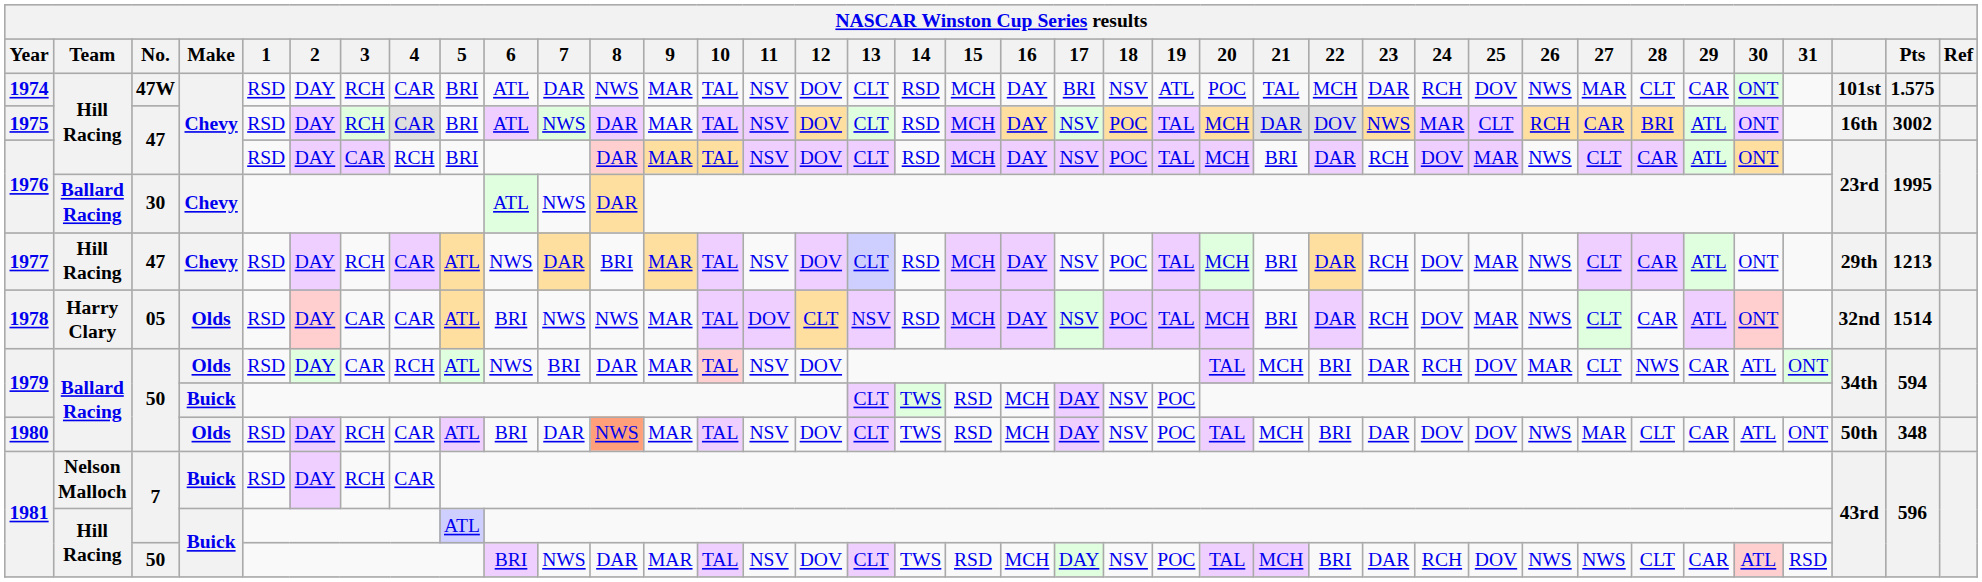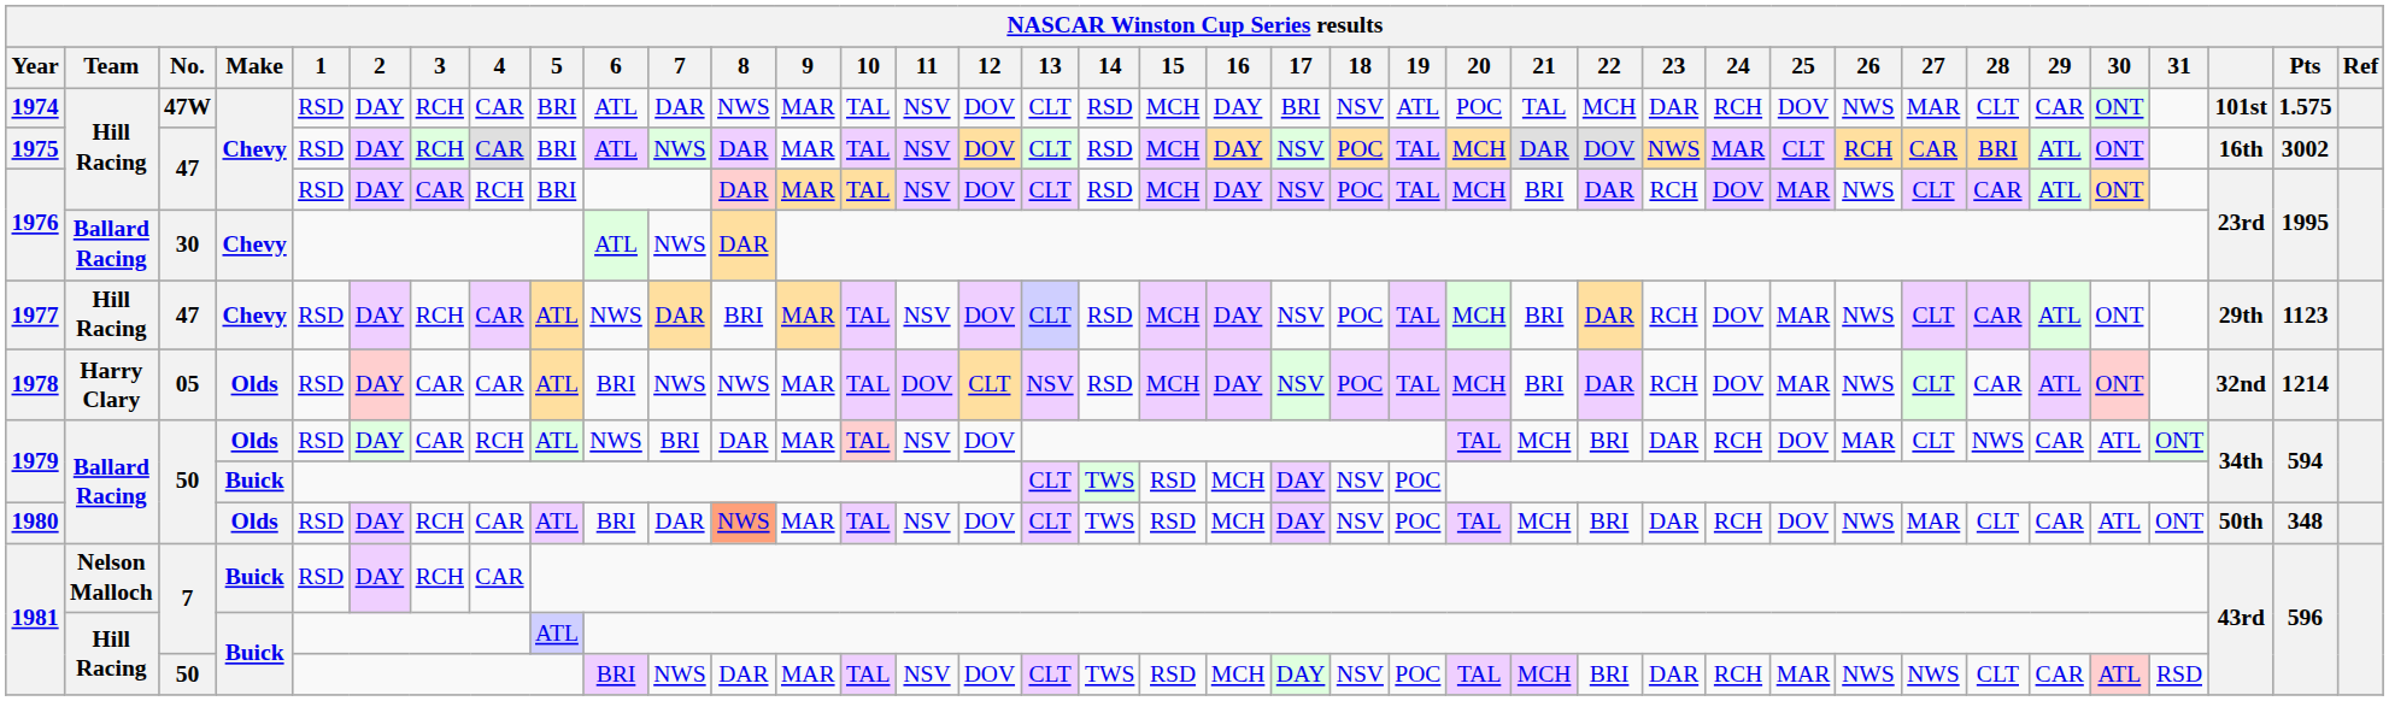 <table class="wikitable" style="text-align:center; font-size:75%">
 <tr>
 <th colspan=40><a href='#'>NASCAR Winston Cup Series</a> results</th>
 </tr>
 <tr>
 <th>Year</th>
 <th>Team</th>
 <th>No.</th>
 <th>Make</th>
 <th>1</th>
 <th>2</th>
 <th>3</th>
 <th>4</th>
 <th>5</th>
 <th>6</th>
 <th>7</th>
 <th>8</th>
 <th>9</th>
 <th>10</th>
 <th>11</th>
 <th>12</th>
 <th>13</th>
 <th>14</th>
 <th>15</th>
 <th>16</th>
 <th>17</th>
 <th>18</th>
 <th>19</th>
 <th>20</th>
 <th>21</th>
 <th>22</th>
 <th>23</th>
 <th>24</th>
 <th>25</th>
 <th>26</th>
 <th>27</th>
 <th>28</th>
 <th>29</th>
 <th>30</th>
 <th>31</th>
 <th></th>
 <th>Pts</th>
 <th>Ref</th>
 </tr>
 <tr>
 <th><a href='#'>1974</a></th>
 <th rowspan=3>Hill Racing</th>
 <th>47W</th>
 <th rowspan=3><a href='#'>Chevy</a></th>
 <td><a href='#'>RSD</a></td>
 <td><a href='#'>DAY</a></td>
 <td><a href='#'>RCH</a></td>
 <td><a href='#'>CAR</a></td>
 <td><a href='#'>BRI</a></td>
 <td><a href='#'>ATL</a></td>
 <td><a href='#'>DAR</a></td>
 <td><a href='#'>NWS</a></td>
 <td><a href='#'>MAR</a></td>
 <td><a href='#'>TAL</a></td>
 <td><a href='#'>NSV</a></td>
 <td><a href='#'>DOV</a></td>
 <td><a href='#'>CLT</a></td>
 <td><a href='#'>RSD</a></td>
 <td><a href='#'>MCH</a></td>
 <td><a href='#'>DAY</a></td>
 <td><a href='#'>BRI</a></td>
 <td><a href='#'>NSV</a></td>
 <td><a href='#'>ATL</a></td>
 <td><a href='#'>POC</a></td>
 <td><a href='#'>TAL</a></td>
 <td><a href='#'>MCH</a></td>
 <td><a href='#'>DAR</a></td>
 <td><a href='#'>RCH</a></td>
 <td><a href='#'>DOV</a></td>
 <td><a href='#'>NWS</a></td>
 <td><a href='#'>MAR</a></td>
 <td><a href='#'>CLT</a></td>
 <td><a href='#'>CAR</a></td>
 <td style="background:#DFFFDF;"><a href='#'>ONT</a><br></td>
 <td></td>
 <th>101st</th>
 <th>1.575</th>
 <th></th>
 </tr>
 <tr>
 <th><a href='#'>1975</a></th>
 <th rowspan=2>47</th>
 <td><a href='#'>RSD</a></td>
 <td style="background:#EFCFFF;"><a href='#'>DAY</a><br></td>
 <td style="background:#DFFFDF;"><a href='#'>RCH</a><br></td>
 <td style="background:#DFDFDF;"><a href='#'>CAR</a><br></td>
 <td><a href='#'>BRI</a></td>
 <td style="background:#EFCFFF;"><a href='#'>ATL</a><br></td>
 <td style="background:#DFFFDF;"><a href='#'>NWS</a><br></td>
 <td style="background:#EFCFFF;"><a href='#'>DAR</a><br></td>
 <td><a href='#'>MAR</a></td>
 <td style="background:#EFCFFF;"><a href='#'>TAL</a><br></td>
 <td style="background:#EFCFFF;"><a href='#'>NSV</a><br></td>
 <td style="background:#FFDF9F;"><a href='#'>DOV</a><br></td>
 <td style="background:#DFFFDF;"><a href='#'>CLT</a><br></td>
 <td><a href='#'>RSD</a></td>
 <td style="background:#EFCFFF;"><a href='#'>MCH</a><br></td>
 <td style="background:#FFDF9F;"><a href='#'>DAY</a><br></td>
 <td style="background:#DFFFDF;"><a href='#'>NSV</a><br></td>
 <td style="background:#FFDF9F;"><a href='#'>POC</a><br></td>
 <td style="background:#EFCFFF;"><a href='#'>TAL</a><br></td>
 <td style="background:#FFDF9F;"><a href='#'>MCH</a><br></td>
 <td style="background:#DFDFDF;"><a href='#'>DAR</a><br></td>
 <td style="background:#DFDFDF;"><a href='#'>DOV</a><br></td>
 <td style="background:#FFDF9F;"><a href='#'>NWS</a><br></td>
 <td style="background:#EFCFFF;"><a href='#'>MAR</a><br></td>
 <td style="background:#EFCFFF;"><a href='#'>CLT</a><br></td>
 <td style="background:#FFDF9F;"><a href='#'>RCH</a><br></td>
 <td style="background:#FFDF9F;"><a href='#'>CAR</a><br></td>
 <td style="background:#FFDF9F;"><a href='#'>BRI</a><br></td>
 <td style="background:#DFFFDF;"><a href='#'>ATL</a><br></td>
 <td style="background:#EFCFFF;"><a href='#'>ONT</a><br></td>
 <td></td>
 <th>16th</th>
 <th>3002</th>
 <th></th>
 </tr>
 <tr>
 <th rowspan=2><a href='#'>1976</a></th>
 <td><a href='#'>RSD</a></td>
 <td style="background:#EFCFFF;"><a href='#'>DAY</a><br></td>
 <td style="background:#EFCFFF;"><a href='#'>CAR</a><br></td>
 <td><a href='#'>RCH</a></td>
 <td><a href='#'>BRI</a></td>
 <td colspan=2></td>
 <td style="background:#FFCFCF;"><a href='#'>DAR</a><br></td>
 <td style="background:#FFDF9F;"><a href='#'>MAR</a><br></td>
 <td style="background:#FFDF9F;"><a href='#'>TAL</a><br></td>
 <td style="background:#EFCFFF;"><a href='#'>NSV</a><br></td>
 <td style="background:#EFCFFF;"><a href='#'>DOV</a><br></td>
 <td style="background:#EFCFFF;"><a href='#'>CLT</a><br></td>
 <td><a href='#'>RSD</a></td>
 <td style="background:#EFCFFF;"><a href='#'>MCH</a><br></td>
 <td style="background:#EFCFFF;"><a href='#'>DAY</a><br></td>
 <td style="background:#EFCFFF;"><a href='#'>NSV</a><br></td>
 <td style="background:#EFCFFF;"><a href='#'>POC</a><br></td>
 <td style="background:#EFCFFF;"><a href='#'>TAL</a><br></td>
 <td style="background:#EFCFFF;"><a href='#'>MCH</a><br></td>
 <td><a href='#'>BRI</a></td>
 <td style="background:#EFCFFF;"><a href='#'>DAR</a><br></td>
 <td><a href='#'>RCH</a></td>
 <td style="background:#EFCFFF;"><a href='#'>DOV</a><br></td>
 <td style="background:#EFCFFF;"><a href='#'>MAR</a><br></td>
 <td><a href='#'>NWS</a></td>
 <td style="background:#EFCFFF;"><a href='#'>CLT</a><br></td>
 <td style="background:#EFCFFF;"><a href='#'>CAR</a><br></td>
 <td style="background:#DFFFDF;"><a href='#'>ATL</a><br></td>
 <td style="background:#FFDF9F;"><a href='#'>ONT</a><br></td>
 <td></td>
 <th rowspan=2>23rd</th>
 <th rowspan=2>1995</th>
 <th rowspan=2></th>
 </tr>
 <tr>
 <th><a href='#'>Ballard Racing</a></th>
 <th>30</th>
 <th><a href='#'>Chevy</a></th>
 <td colspan=5></td>
 <td style="background:#DFFFDF;"><a href='#'>ATL</a><br></td>
 <td><a href='#'>NWS</a></td>
 <td style="background:#FFDF9F;"><a href='#'>DAR</a><br></td>
 <td colspan=23></td>
 </tr>
 <tr>
 <th><a href='#'>1977</a></th>
 <th>Hill Racing</th>
 <th>47</th>
 <th><a href='#'>Chevy</a></th>
 <td><a href='#'>RSD</a></td>
 <td style="background:#EFCFFF;"><a href='#'>DAY</a><br></td>
 <td><a href='#'>RCH</a></td>
 <td style="background:#EFCFFF;"><a href='#'>CAR</a><br></td>
 <td style="background:#FFDF9F;"><a href='#'>ATL</a><br></td>
 <td><a href='#'>NWS</a></td>
 <td style="background:#FFDF9F;"><a href='#'>DAR</a><br></td>
 <td><a href='#'>BRI</a></td>
 <td style="background:#FFDF9F;"><a href='#'>MAR</a><br></td>
 <td style="background:#EFCFFF;"><a href='#'>TAL</a><br></td>
 <td><a href='#'>NSV</a></td>
 <td style="background:#EFCFFF;"><a href='#'>DOV</a><br></td>
 <td style="background:#CFCFFF;"><a href='#'>CLT</a><br></td>
 <td><a href='#'>RSD</a></td>
 <td style="background:#EFCFFF;"><a href='#'>MCH</a><br></td>
 <td style="background:#EFCFFF;"><a href='#'>DAY</a><br></td>
 <td><a href='#'>NSV</a></td>
 <td><a href='#'>POC</a></td>
 <td style="background:#EFCFFF;"><a href='#'>TAL</a><br></td>
 <td style="background:#DFFFDF;"><a href='#'>MCH</a><br></td>
 <td><a href='#'>BRI</a></td>
 <td style="background:#FFDF9F;"><a href='#'>DAR</a><br></td>
 <td><a href='#'>RCH</a></td>
 <td><a href='#'>DOV</a></td>
 <td><a href='#'>MAR</a></td>
 <td><a href='#'>NWS</a></td>
 <td style="background:#EFCFFF;"><a href='#'>CLT</a><br></td>
 <td style="background:#EFCFFF;"><a href='#'>CAR</a><br></td>
 <td style="background:#DFFFDF;"><a href='#'>ATL</a><br></td>
 <td><a href='#'>ONT</a></td>
 <td></td>
 <th>29th</th>
-<th>1213</th>
+<th>1123</th>
 <th></th>
 </tr>
 <tr>
 <th><a href='#'>1978</a></th>
 <th>Harry Clary</th>
 <th>05</th>
 <th><a href='#'>Olds</a></th>
 <td><a href='#'>RSD</a></td>
 <td style="background:#FFCFCF;"><a href='#'>DAY</a><br></td>
 <td><a href='#'>CAR</a></td>
 <td><a href='#'>CAR</a></td>
 <td style="background:#FFDF9F;"><a href='#'>ATL</a><br></td>
 <td><a href='#'>BRI</a></td>
 <td><a href='#'>NWS</a></td>
 <td><a href='#'>NWS</a></td>
 <td><a href='#'>MAR</a></td>
 <td style="background:#EFCFFF;"><a href='#'>TAL</a><br></td>
 <td style="background:#EFCFFF;"><a href='#'>DOV</a><br></td>
 <td style="background:#FFDF9F;"><a href='#'>CLT</a><br></td>
 <td style="background:#EFCFFF;"><a href='#'>NSV</a><br></td>
 <td><a href='#'>RSD</a></td>
 <td style="background:#EFCFFF;"><a href='#'>MCH</a><br></td>
 <td style="background:#EFCFFF;"><a href='#'>DAY</a><br></td>
 <td style="background:#DFFFDF;"><a href='#'>NSV</a><br></td>
 <td style="background:#EFCFFF;"><a href='#'>POC</a><br></td>
 <td style="background:#EFCFFF;"><a href='#'>TAL</a><br></td>
 <td style="background:#EFCFFF;"><a href='#'>MCH</a><br></td>
 <td><a href='#'>BRI</a></td>
 <td style="background:#EFCFFF;"><a href='#'>DAR</a><br></td>
 <td><a href='#'>RCH</a></td>
 <td><a href='#'>DOV</a></td>
 <td><a href='#'>MAR</a></td>
 <td><a href='#'>NWS</a></td>
 <td style="background:#DFFFDF;"><a href='#'>CLT</a><br></td>
 <td><a href='#'>CAR</a></td>
 <td style="background:#EFCFFF;"><a href='#'>ATL</a><br></td>
 <td style="background:#FFCFCF;"><a href='#'>ONT</a><br></td>
 <td></td>
 <th>32nd</th>
-<th>1514</th>
+<th>1214</th>
 <th></th>
 </tr>
 <tr>
 <th rowspan=2><a href='#'>1979</a></th>
 <th rowspan=3><a href='#'>Ballard Racing</a></th>
 <th rowspan=3>50</th>
 <th><a href='#'>Olds</a></th>
 <td><a href='#'>RSD</a></td>
 <td style="background:#DFFFDF;"><a href='#'>DAY</a><br></td>
 <td><a href='#'>CAR</a></td>
 <td><a href='#'>RCH</a></td>
 <td style="background:#DFFFDF;"><a href='#'>ATL</a><br></td>
 <td><a href='#'>NWS</a></td>
 <td><a href='#'>BRI</a></td>
 <td><a href='#'>DAR</a></td>
 <td><a href='#'>MAR</a></td>
 <td style="background:#FFCFCF;"><a href='#'>TAL</a><br></td>
 <td><a href='#'>NSV</a></td>
 <td><a href='#'>DOV</a></td>
 <td colspan=7></td>
 <td style="background:#EFCFFF;"><a href='#'>TAL</a><br></td>
 <td><a href='#'>MCH</a></td>
 <td><a href='#'>BRI</a></td>
 <td><a href='#'>DAR</a></td>
 <td><a href='#'>RCH</a></td>
 <td><a href='#'>DOV</a></td>
 <td><a href='#'>MAR</a></td>
 <td><a href='#'>CLT</a></td>
 <td><a href='#'>NWS</a></td>
 <td><a href='#'>CAR</a></td>
 <td><a href='#'>ATL</a></td>
 <td style="background:#DFFFDF;"><a href='#'>ONT</a><br></td>
 <th rowspan=2>34th</th>
 <th rowspan=2>594</th>
 <th rowspan=2></th>
 </tr>
 <tr>
 <th><a href='#'>Buick</a></th>
 <td colspan=12></td>
 <td style="background:#EFCFFF;"><a href='#'>CLT</a><br></td>
 <td style="background:#DFFFDF;"><a href='#'>TWS</a><br></td>
 <td><a href='#'>RSD</a></td>
 <td><a href='#'>MCH</a></td>
 <td style="background:#EFCFFF;"><a href='#'>DAY</a><br></td>
 <td><a href='#'>NSV</a></td>
 <td><a href='#'>POC</a></td>
 <td colspan=12></td>
 </tr>
 <tr>
 <th><a href='#'>1980</a></th>
 <th><a href='#'>Olds</a></th>
 <td><a href='#'>RSD</a></td>
 <td style="background:#EFCFFF;"><a href='#'>DAY</a><br></td>
 <td><a href='#'>RCH</a></td>
 <td><a href='#'>CAR</a></td>
 <td style="background:#EFCFFF;"><a href='#'>ATL</a><br></td>
 <td><a href='#'>BRI</a></td>
 <td><a href='#'>DAR</a></td>
 <td style="background: lightsalmon;"><a href='#'>NWS</a></td>
 <td><a href='#'>MAR</a></td>
 <td style="background:#EFCFFF;"><a href='#'>TAL</a><br></td>
 <td><a href='#'>NSV</a></td>
 <td><a href='#'>DOV</a></td>
 <td style="background:#EFCFFF;"><a href='#'>CLT</a><br></td>
 <td><a href='#'>TWS</a></td>
 <td><a href='#'>RSD</a></td>
 <td><a href='#'>MCH</a></td>
 <td style="background:#EFCFFF;"><a href='#'>DAY</a><br></td>
 <td><a href='#'>NSV</a></td>
 <td><a href='#'>POC</a></td>
 <td style="background:#EFCFFF;"><a href='#'>TAL</a><br></td>
 <td><a href='#'>MCH</a></td>
 <td><a href='#'>BRI</a></td>
 <td><a href='#'>DAR</a></td>
-<td><a href='#'>DOV</a></td>
+<td><a href='#'>RCH</a></td>
 <td><a href='#'>DOV</a></td>
 <td><a href='#'>NWS</a></td>
 <td><a href='#'>MAR</a></td>
 <td><a href='#'>CLT</a></td>
 <td><a href='#'>CAR</a></td>
 <td><a href='#'>ATL</a></td>
 <td><a href='#'>ONT</a></td>
 <th>50th</th>
 <th>348</th>
 <th></th>
 </tr>
 <tr>
 <th rowspan=3><a href='#'>1981</a></th>
 <th>Nelson Malloch</th>
 <th rowspan=2>7</th>
 <th><a href='#'>Buick</a></th>
 <td><a href='#'>RSD</a></td>
 <td style="background:#EFCFFF;"><a href='#'>DAY</a><br></td>
 <td><a href='#'>RCH</a></td>
 <td><a href='#'>CAR</a></td>
 <td colspan=27></td>
 <th rowspan=3>43rd</th>
 <th rowspan=3>596</th>
 <th rowspan=3></th>
 </tr>
 <tr>
 <th rowspan=2>Hill Racing</th>
 <th rowspan=2><a href='#'>Buick</a></th>
 <td colspan=4></td>
 <td style="background:#CFCFFF;"><a href='#'>ATL</a><br></td>
 <td colspan=26></td>
 </tr>
 <tr>
 <th>50</th>
 <td colspan=5></td>
 <td style="background:#EFCFFF;"><a href='#'>BRI</a><br></td>
 <td><a href='#'>NWS</a></td>
 <td><a href='#'>DAR</a></td>
 <td><a href='#'>MAR</a></td>
 <td style="background:#EFCFFF;"><a href='#'>TAL</a><br></td>
 <td><a href='#'>NSV</a></td>
 <td><a href='#'>DOV</a></td>
 <td style="background:#EFCFFF;"><a href='#'>CLT</a><br></td>
 <td><a href='#'>TWS</a></td>
 <td><a href='#'>RSD</a></td>
 <td><a href='#'>MCH</a></td>
 <td style="background:#DFFFDF;"><a href='#'>DAY</a><br></td>
 <td><a href='#'>NSV</a></td>
 <td><a href='#'>POC</a></td>
 <td style="background:#EFCFFF;"><a href='#'>TAL</a><br></td>
 <td style="background:#EFCFFF;"><a href='#'>MCH</a><br></td>
 <td><a href='#'>BRI</a></td>
 <td><a href='#'>DAR</a></td>
 <td><a href='#'>RCH</a></td>
-<td><a href='#'>DOV</a></td>
+<td><a href='#'>MAR</a></td>
 <td><a href='#'>NWS</a></td>
 <td><a href='#'>NWS</a></td>
 <td><a href='#'>CLT</a></td>
 <td><a href='#'>CAR</a></td>
 <td style="background:#FFCFCF;"><a href='#'>ATL</a><br></td>
 <td><a href='#'>RSD</a></td>
 </tr>
 </table>
